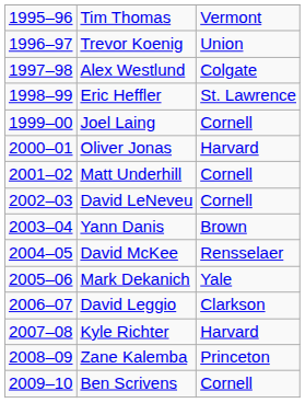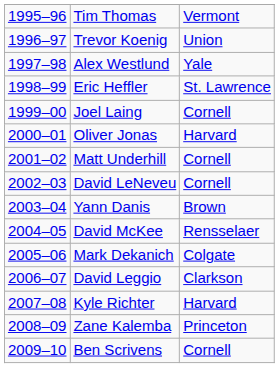 <table class="wikitable sortable">
 <tr>
 </tr>
 <tr>
 <td><a href='#'>1995–96</a></td>
 <td><a href='#'>Tim Thomas</a></td>
 <td><a href='#'>Vermont</a></td>
 </tr>
 <tr>
 <td><a href='#'>1996–97</a></td>
 <td><a href='#'>Trevor Koenig</a></td>
 <td><a href='#'>Union</a></td>
 </tr>
 <tr>
 <td><a href='#'>1997–98</a></td>
 <td><a href='#'>Alex Westlund</a></td>
-<td><a href='#'>Colgate</a></td>
+<td><a href='#'>Yale</a></td>
 </tr>
 <tr>
 <td><a href='#'>1998–99</a></td>
 <td><a href='#'>Eric Heffler</a></td>
 <td><a href='#'>St. Lawrence</a></td>
 </tr>
 <tr>
 <td><a href='#'>1999–00</a></td>
 <td><a href='#'>Joel Laing</a></td>
 <td><a href='#'>Cornell</a></td>
 </tr>
 <tr>
 <td><a href='#'>2000–01</a></td>
 <td><a href='#'>Oliver Jonas</a></td>
 <td><a href='#'>Harvard</a></td>
 </tr>
 <tr>
 <td><a href='#'>2001–02</a></td>
 <td><a href='#'>Matt Underhill</a></td>
 <td><a href='#'>Cornell</a></td>
 </tr>
 <tr>
 <td><a href='#'>2002–03</a></td>
 <td><a href='#'>David LeNeveu</a></td>
 <td><a href='#'>Cornell</a></td>
 </tr>
 <tr>
 <td><a href='#'>2003–04</a></td>
 <td><a href='#'>Yann Danis</a></td>
 <td><a href='#'>Brown</a></td>
 </tr>
 <tr>
 <td><a href='#'>2004–05</a></td>
 <td><a href='#'>David McKee</a></td>
 <td><a href='#'>Rensselaer</a></td>
 </tr>
 <tr>
 <td><a href='#'>2005–06</a></td>
 <td><a href='#'>Mark Dekanich</a></td>
-<td><a href='#'>Yale</a></td>
+<td><a href='#'>Colgate</a></td>
 </tr>
 <tr>
 <td><a href='#'>2006–07</a></td>
 <td><a href='#'>David Leggio</a></td>
 <td><a href='#'>Clarkson</a></td>
 </tr>
 <tr>
 <td><a href='#'>2007–08</a></td>
 <td><a href='#'>Kyle Richter</a></td>
 <td><a href='#'>Harvard</a></td>
 </tr>
 <tr>
 <td><a href='#'>2008–09</a></td>
 <td><a href='#'>Zane Kalemba</a></td>
 <td><a href='#'>Princeton</a></td>
 </tr>
 <tr>
 <td><a href='#'>2009–10</a></td>
 <td><a href='#'>Ben Scrivens</a></td>
 <td><a href='#'>Cornell</a></td>
 </tr>
 </table>
